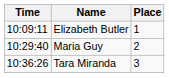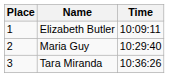 <table class="wikitable">
 <tr>
+<th>Place</th>
+<th>Name</th>
 <th>Time</th>
-<th>Name</th>
-<th>Place</th>
 </tr>
 <tr>
+<td>1</td>
+<td> Elizabeth Butler</td>
 <td>10:09:11</td>
-<td> Elizabeth Butler</td>
-<td>1</td>
 </tr>
 <tr>
+<td>2</td>
+<td> Maria Guy</td>
 <td>10:29:40</td>
-<td> Maria Guy</td>
-<td>2</td>
 </tr>
 <tr>
+<td>3</td>
+<td> Tara Miranda</td>
 <td>10:36:26</td>
-<td> Tara Miranda</td>
-<td>3</td>
 </tr>
 </table>
